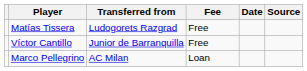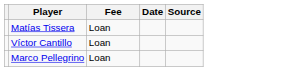 <table class="wikitable plainrowheaders sortable">
 <tr>
 <th></th>
 <th scope="col">Player</th>
-<th>Transferred from</th>
 <th style="width: 80px;">Fee</th>
 <th scope="col">Date</th>
 <th scope="col">Source</th>
 </tr>
 <tr>
 <td align="center"></td>
 <td> <a href='#'>Matías Tissera</a></td>
-<td> <a href='#'>Ludogorets Razgrad</a></td>
-<td>Free</td>
+<td>Loan</td>
 <td></td>
 <td></td>
 </tr>
 <tr>
 <td align="center"></td>
 <td> <a href='#'>Víctor Cantillo</a></td>
-<td> <a href='#'>Junior de Barranquilla</a></td>
-<td>Free</td>
+<td>Loan</td>
 <td></td>
 <td></td>
 </tr>
 <tr>
 <td align="center"></td>
 <td> <a href='#'>Marco Pellegrino</a></td>
-<td> <a href='#'>AC Milan</a></td>
 <td>Loan</td>
 <td></td>
 <td></td>
 </tr>
 </table>
